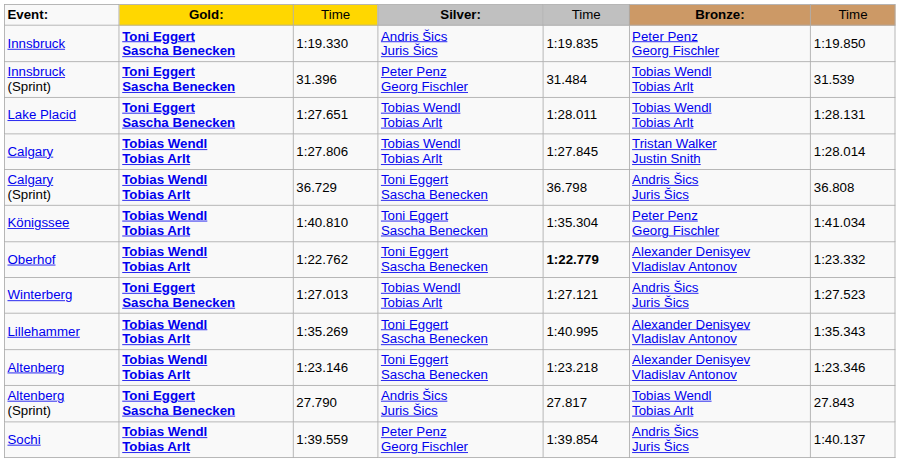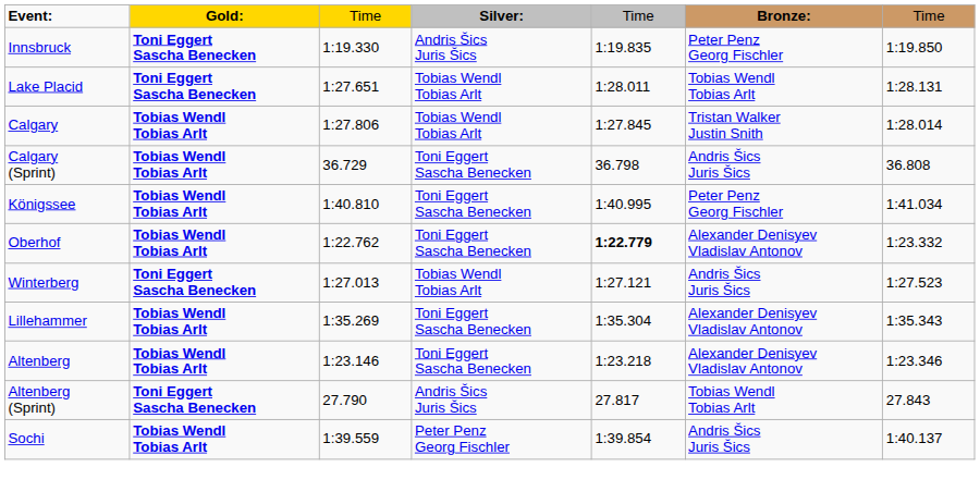 <table class="wikitable" style="width:85%;">
 <tr>
 <td><strong>Event:</strong></td>
 <td !  style="text-align:center; background:gold;"><strong>Gold:</strong></td>
 <td !  style="text-align:center; background:gold;">Time</td>
 <td !  style="text-align:center; background:silver;"><strong>Silver:</strong></td>
 <td !  style="text-align:center; background:silver;">Time</td>
 <td !  style="text-align:center; background:#c96;"><strong>Bronze:</strong></td>
 <td !  style="text-align:center; background:#c96;">Time</td>
 </tr>
 <tr>
 <td><a href='#'>Innsbruck</a></td>
 <td><strong><a href='#'>Toni Eggert</a><br><a href='#'>Sascha Benecken</a></strong><br><small></small></td>
 <td>1:19.330</td>
 <td><a href='#'>Andris Šics</a><br><a href='#'>Juris Šics</a><br><small></small></td>
 <td>1:19.835</td>
 <td><a href='#'>Peter Penz</a><br><a href='#'>Georg Fischler</a><br><small></small></td>
 <td>1:19.850</td>
-</tr>
-<tr>
-<td><a href='#'>Innsbruck</a><br>(Sprint)</td>
-<td><strong><a href='#'>Toni Eggert</a><br><a href='#'>Sascha Benecken</a></strong><br><small></small></td>
-<td>31.396</td>
-<td><a href='#'>Peter Penz</a><br><a href='#'>Georg Fischler</a><br><small></small></td>
-<td>31.484</td>
-<td><a href='#'>Tobias Wendl</a><br><a href='#'>Tobias Arlt</a><br><small></small></td>
-<td>31.539</td>
 </tr>
 <tr>
 <td><a href='#'>Lake Placid</a></td>
 <td><strong><a href='#'>Toni Eggert</a><br><a href='#'>Sascha Benecken</a></strong><br><small></small></td>
 <td>1:27.651</td>
 <td><a href='#'>Tobias Wendl</a><br><a href='#'>Tobias Arlt</a><br><small></small></td>
 <td>1:28.011</td>
 <td><a href='#'>Tobias Wendl</a><br><a href='#'>Tobias Arlt</a><br><small></small></td>
 <td>1:28.131</td>
 </tr>
 <tr>
 <td><a href='#'>Calgary</a></td>
 <td><strong><a href='#'>Tobias Wendl</a><br><a href='#'>Tobias Arlt</a></strong><br><small></small></td>
 <td>1:27.806</td>
 <td><a href='#'>Tobias Wendl</a><br><a href='#'>Tobias Arlt</a><br><small></small></td>
 <td>1:27.845</td>
 <td><a href='#'>Tristan Walker</a><br><a href='#'>Justin Snith</a><br><small></small></td>
 <td>1:28.014</td>
 </tr>
 <tr>
 <td><a href='#'>Calgary</a><br>(Sprint)</td>
 <td><strong><a href='#'>Tobias Wendl</a><br><a href='#'>Tobias Arlt</a></strong><br><small></small></td>
 <td>36.729</td>
 <td><a href='#'>Toni Eggert</a><br><a href='#'>Sascha Benecken</a><br><small></small></td>
 <td>36.798</td>
 <td><a href='#'>Andris Šics</a><br><a href='#'>Juris Šics</a><br><small></small></td>
 <td>36.808</td>
 </tr>
 <tr>
 <td><a href='#'>Königssee</a></td>
 <td><strong><a href='#'>Tobias Wendl</a><br><a href='#'>Tobias Arlt</a></strong><br><small></small></td>
 <td>1:40.810</td>
 <td><a href='#'>Toni Eggert</a><br><a href='#'>Sascha Benecken</a><br><small></small></td>
-<td>1:35.304</td>
+<td>1:40.995</td>
 <td><a href='#'>Peter Penz</a><br><a href='#'>Georg Fischler</a><br><small></small></td>
 <td>1:41.034</td>
 </tr>
 <tr>
 <td><a href='#'>Oberhof</a></td>
 <td><strong><a href='#'>Tobias Wendl</a><br><a href='#'>Tobias Arlt</a></strong><br><small></small></td>
 <td>1:22.762</td>
 <td><a href='#'>Toni Eggert</a><br><a href='#'>Sascha Benecken</a><br><small></small></td>
 <td><strong>1:22.779</strong></td>
 <td><a href='#'>Alexander Denisyev</a><br><a href='#'>Vladislav Antonov</a><br><small></small></td>
 <td>1:23.332</td>
 </tr>
 <tr>
 <td><a href='#'>Winterberg</a></td>
 <td><strong><a href='#'>Toni Eggert</a><br><a href='#'>Sascha Benecken</a></strong><br><small></small></td>
 <td>1:27.013</td>
 <td><a href='#'>Tobias Wendl</a><br><a href='#'>Tobias Arlt</a><br><small></small></td>
 <td>1:27.121</td>
 <td><a href='#'>Andris Šics</a><br><a href='#'>Juris Šics</a><br><small></small></td>
 <td>1:27.523</td>
 </tr>
 <tr>
 <td><a href='#'>Lillehammer</a></td>
 <td><strong><a href='#'>Tobias Wendl</a><br><a href='#'>Tobias Arlt</a></strong><br><small></small></td>
 <td>1:35.269</td>
 <td><a href='#'>Toni Eggert</a><br><a href='#'>Sascha Benecken</a><br><small></small></td>
-<td>1:40.995</td>
+<td>1:35.304</td>
 <td><a href='#'>Alexander Denisyev</a><br><a href='#'>Vladislav Antonov</a><br><small></small></td>
 <td>1:35.343</td>
 </tr>
 <tr>
 <td><a href='#'>Altenberg</a></td>
 <td><strong><a href='#'>Tobias Wendl</a><br><a href='#'>Tobias Arlt</a></strong><br><small></small></td>
 <td>1:23.146</td>
 <td><a href='#'>Toni Eggert</a><br><a href='#'>Sascha Benecken</a><br><small></small></td>
 <td>1:23.218</td>
 <td><a href='#'>Alexander Denisyev</a><br><a href='#'>Vladislav Antonov</a><br><small></small></td>
 <td>1:23.346</td>
 </tr>
 <tr>
 <td><a href='#'>Altenberg</a><br>(Sprint)</td>
 <td><strong><a href='#'>Toni Eggert</a><br><a href='#'>Sascha Benecken</a></strong><br><small></small></td>
 <td>27.790</td>
 <td><a href='#'>Andris Šics</a><br><a href='#'>Juris Šics</a><br><small></small></td>
 <td>27.817</td>
 <td><a href='#'>Tobias Wendl</a><br><a href='#'>Tobias Arlt</a><br><small></small></td>
 <td>27.843</td>
 </tr>
 <tr>
 <td><a href='#'>Sochi</a></td>
 <td><strong><a href='#'>Tobias Wendl</a><br><a href='#'>Tobias Arlt</a></strong><br><small></small></td>
 <td>1:39.559</td>
 <td><a href='#'>Peter Penz</a><br><a href='#'>Georg Fischler</a><br><small></small></td>
 <td>1:39.854</td>
 <td><a href='#'>Andris Šics</a><br><a href='#'>Juris Šics</a><br><small></small></td>
 <td>1:40.137</td>
 </tr>
 </table>
